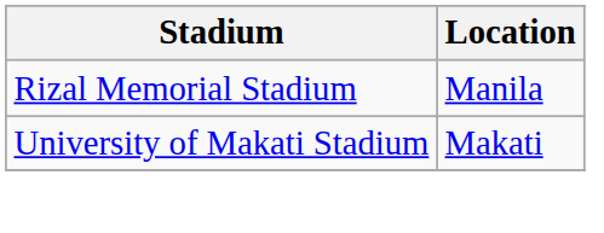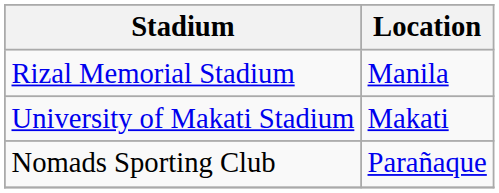 <table class="wikitable sortable">
 <tr>
 <th>Stadium</th>
 <th>Location</th>
 </tr>
 <tr>
 <td><a href='#'>Rizal Memorial Stadium</a></td>
 <td><a href='#'>Manila</a></td>
 </tr>
 <tr>
 <td><a href='#'>University of Makati Stadium</a></td>
 <td><a href='#'>Makati</a></td>
 </tr>
 <tr>
+<td>Nomads Sporting Club</td>
+<td><a href='#'>Parañaque</a></td>
+</tr>
+<tr>
 </tr>
 </table>
